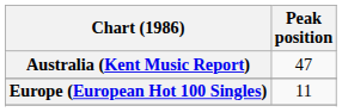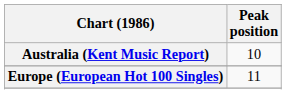 <table class="wikitable sortable plainrowheaders" style="text-align:center">
 <tr>
 <th scope="col">Chart (1986)</th>
 <th scope="col">Peak<br>position</th>
 </tr>
 <tr>
 <th scope="row">Australia (<a href='#'>Kent Music Report</a>)</th>
-<td>47</td>
+<td>10</td>
 </tr>
 <tr>
 </tr>
 <tr>
 <th scope="row">Europe (<a href='#'>European Hot 100 Singles</a>)</th>
 <td>11</td>
 </tr>
 <tr>
 </tr>
 <tr>
 </tr>
 <tr>
 </tr>
 <tr>
 </tr>
 </table>
